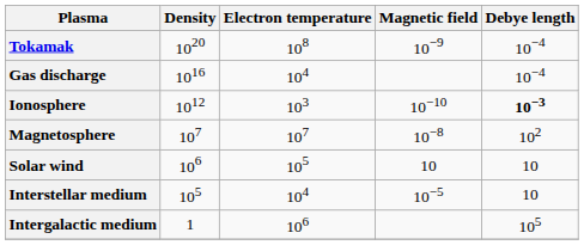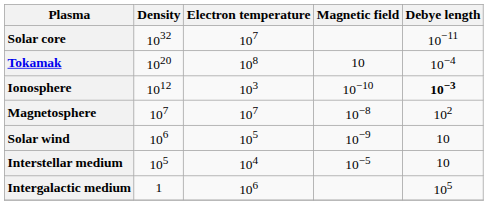 <table class="wikitable">
 <tr>
 <th>Plasma</th>
 <th>Density<br></th>
 <th>Electron temperature<br></th>
 <th>Magnetic field<br></th>
 <th>Debye length<br></th>
 </tr>
 <tr align=center>
+<th style="text-align:left">Solar core</th>
+<td>10<sup>32</sup></td>
+<td>10<sup>7</sup></td>
+<td></td>
+<td>10<sup>−11</sup></td>
+</tr>
+<tr align=center>
 <th style="text-align:left"><a href='#'>Tokamak</a></th>
 <td>10<sup>20</sup></td>
 <td>10<sup>8</sup></td>
-<td>10<sup>−9</sup></td>
-<td>10<sup>−4</sup></td>
-</tr>
-<tr align=center>
-<th style="text-align:left">Gas discharge</th>
-<td>10<sup>16</sup></td>
-<td>10<sup>4</sup></td>
-<td></td>
+<td>10</td>
 <td>10<sup>−4</sup></td>
 </tr>
 <tr align=center>
 <th style="text-align:left">Ionosphere</th>
 <td>10<sup>12</sup></td>
 <td>10<sup>3</sup></td>
 <td>10<sup>−10</sup></td>
 <td><strong>10<sup>−3</sup></strong></td>
 </tr>
 <tr align=center>
 <th style="text-align:left">Magnetosphere</th>
 <td>10<sup>7</sup></td>
 <td>10<sup>7</sup></td>
 <td>10<sup>−8</sup></td>
 <td>10<sup>2</sup></td>
 </tr>
 <tr align=center>
 <th style="text-align:left">Solar wind</th>
 <td>10<sup>6</sup></td>
 <td>10<sup>5</sup></td>
-<td>10</td>
+<td>10<sup>−9</sup></td>
 <td>10</td>
 </tr>
 <tr align=center>
 <th style="text-align:left">Interstellar medium</th>
 <td>10<sup>5</sup></td>
 <td>10<sup>4</sup></td>
 <td>10<sup>−5</sup></td>
 <td>10</td>
 </tr>
 <tr align=center>
 <th style="text-align:left">Intergalactic medium</th>
 <td>1</td>
 <td>10<sup>6</sup></td>
 <td></td>
 <td>10<sup>5</sup></td>
 </tr>
 <tr>
 </tr>
 </table>
